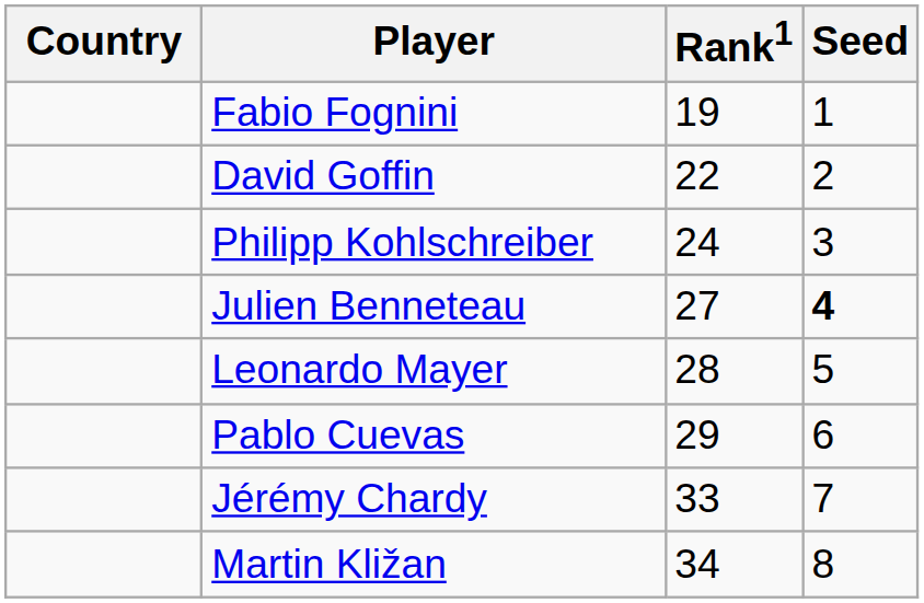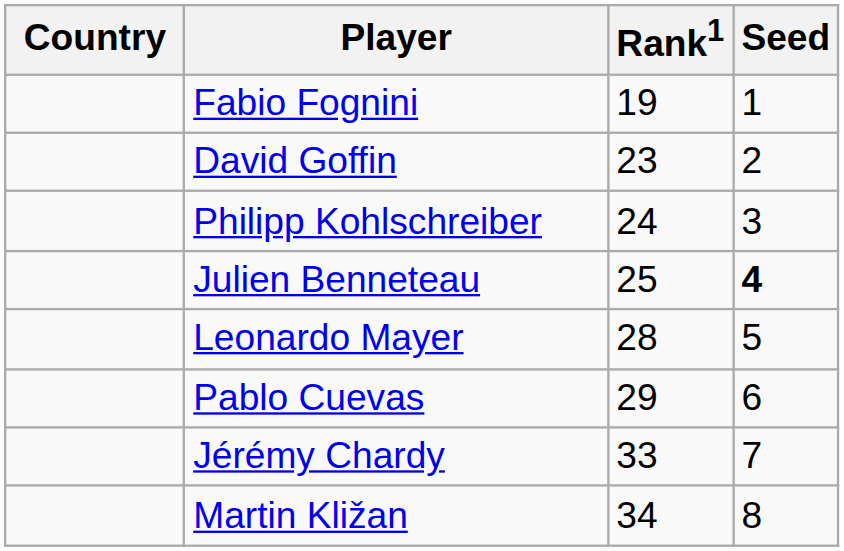 <table class="sortable wikitable">
 <tr>
 <th width=70>Country</th>
 <th width=175>Player</th>
 <th>Rank<sup>1</sup></th>
 <th>Seed</th>
 </tr>
 <tr>
 <td></td>
 <td><a href='#'>Fabio Fognini</a></td>
 <td>19</td>
 <td>1</td>
 </tr>
 <tr>
 <td></td>
 <td><a href='#'>David Goffin</a></td>
-<td>22</td>
+<td>23</td>
 <td>2</td>
 </tr>
 <tr>
 <td></td>
 <td><a href='#'>Philipp Kohlschreiber</a></td>
 <td>24</td>
 <td>3</td>
 </tr>
 <tr>
 <td></td>
 <td><a href='#'>Julien Benneteau</a></td>
-<td>27</td>
+<td>25</td>
 <td><strong>4</strong></td>
 </tr>
 <tr>
 <td></td>
 <td><a href='#'>Leonardo Mayer</a></td>
 <td>28</td>
 <td>5</td>
 </tr>
 <tr>
 <td></td>
 <td><a href='#'>Pablo Cuevas</a></td>
 <td>29</td>
 <td>6</td>
 </tr>
 <tr>
 <td></td>
 <td><a href='#'>Jérémy Chardy</a></td>
 <td>33</td>
 <td>7</td>
 </tr>
 <tr>
 <td></td>
 <td><a href='#'>Martin Kližan</a></td>
 <td>34</td>
 <td>8</td>
 </tr>
 </table>
